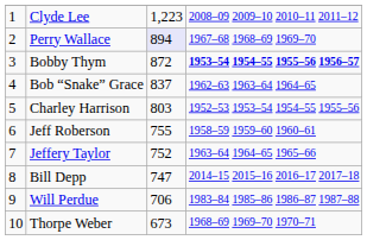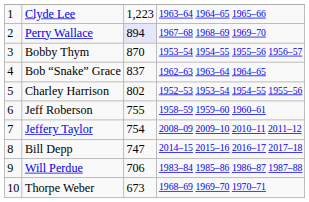 <table class="wikitable">
 <tr>
 </tr>
 <tr>
 <td>1</td>
 <td><a href='#'>Clyde Lee</a></td>
 <td>1,223</td>
-<td style="font-size:80%;"><a href='#'>2008–09</a> <a href='#'>2009–10</a> <a href='#'>2010–11</a> <a href='#'>2011–12</a></td>
+<td style="font-size:80%;"><a href='#'>1963–64</a> <a href='#'>1964–65</a> <a href='#'>1965–66</a></td>
 </tr>
 <tr>
 <td>2</td>
 <td><a href='#'>Perry Wallace</a></td>
 <td style="background: lavender;">894</td>
 <td style="font-size:80%;"><a href='#'>1967–68</a> <a href='#'>1968–69</a> <a href='#'>1969–70</a></td>
 </tr>
 <tr>
 <td>3</td>
 <td>Bobby Thym</td>
-<td>872</td>
-<td style="font-size:80%;"><strong><a href='#'>1953–54</a> <a href='#'>1954–55</a> <a href='#'>1955–56</a> <a href='#'>1956–57</a></strong></td>
+<td>870</td>
+<td style="font-size:80%;"><a href='#'>1953–54</a> <a href='#'>1954–55</a> <a href='#'>1955–56</a> <a href='#'>1956–57</a></td>
 </tr>
 <tr>
 <td>4</td>
 <td>Bob “Snake” Grace</td>
 <td>837</td>
 <td style="font-size:80%;"><a href='#'>1962–63</a> <a href='#'>1963–64</a> <a href='#'>1964–65</a></td>
 </tr>
 <tr>
 <td>5</td>
 <td>Charley Harrison</td>
-<td>803</td>
+<td>802</td>
 <td style="font-size:80%;"><a href='#'>1952–53</a> <a href='#'>1953–54</a> <a href='#'>1954–55</a> <a href='#'>1955–56</a></td>
 </tr>
 <tr>
 <td>6</td>
 <td>Jeff Roberson</td>
 <td>755</td>
 <td style="font-size:80%;"><a href='#'>1958–59</a> <a href='#'>1959–60</a> <a href='#'>1960–61</a></td>
 </tr>
 <tr>
 <td>7</td>
 <td><a href='#'>Jeffery Taylor</a></td>
-<td>752</td>
-<td style="font-size:80%;"><a href='#'>1963–64</a> <a href='#'>1964–65</a> <a href='#'>1965–66</a></td>
+<td>754</td>
+<td style="font-size:80%;"><a href='#'>2008–09</a> <a href='#'>2009–10</a> <a href='#'>2010–11</a> <a href='#'>2011–12</a></td>
 </tr>
 <tr>
 <td>8</td>
 <td>Bill Depp</td>
 <td>747</td>
 <td style="font-size:80%;"><a href='#'>2014–15</a> <a href='#'>2015–16</a> <a href='#'>2016–17</a> <a href='#'>2017–18</a></td>
 </tr>
 <tr>
 <td>9</td>
 <td><a href='#'>Will Perdue</a></td>
 <td>706</td>
 <td style="font-size:80%;"><a href='#'>1983–84</a> <a href='#'>1985–86</a> <a href='#'>1986–87</a> <a href='#'>1987–88</a></td>
 </tr>
 <tr>
 <td>10</td>
 <td>Thorpe Weber</td>
 <td>673</td>
 <td style="font-size:80%;"><a href='#'>1968–69</a> <a href='#'>1969–70</a> <a href='#'>1970–71</a></td>
 </tr>
 </table>
